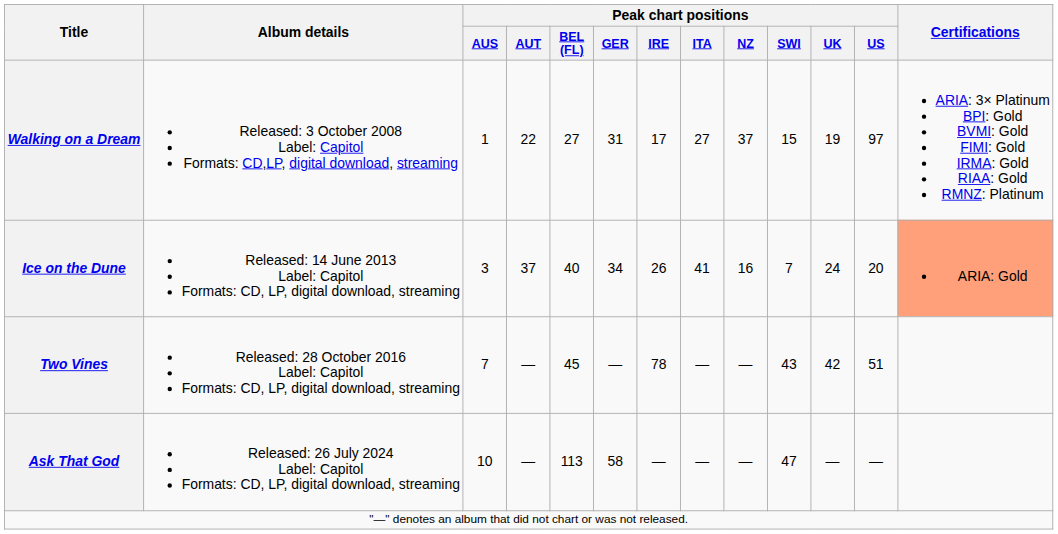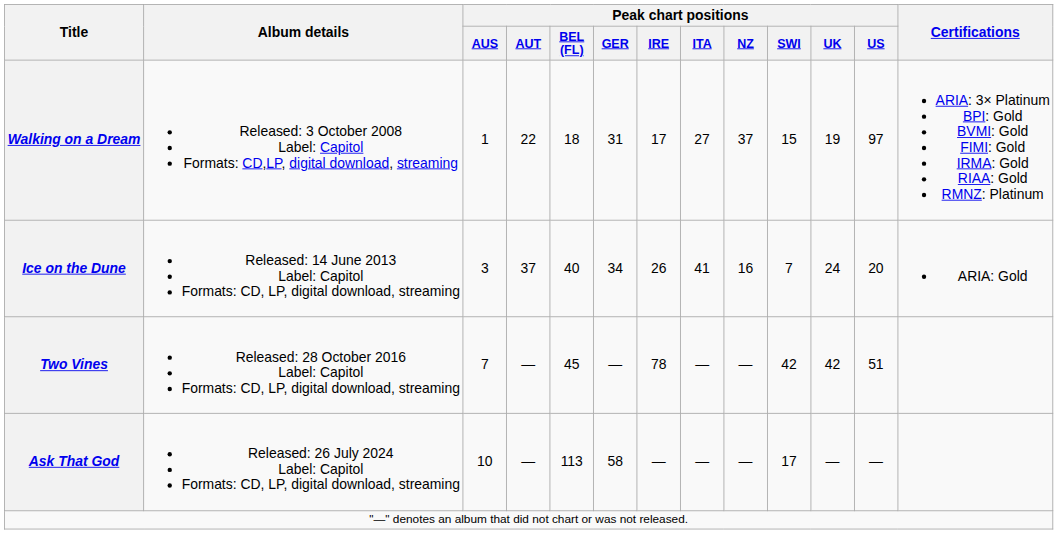 <table class="wikitable plainrowheaders" style="text-align:center;">
 <tr>
 <th scope="col" rowspan="2">Title</th>
 <th scope="col" rowspan="2">Album details</th>
 <th scope="col" colspan="10">Peak chart positions</th>
 <th scope="col" rowspan="2"><a href='#'>Certifications</a></th>
 </tr>
 <tr>
 <th scope="col" style="width:3em;font-size:90%;"><a href='#'>AUS</a><br></th>
 <th scope="col" style="width:3em;font-size:90%;"><a href='#'>AUT</a><br></th>
 <th scope="col" style="width:3em;font-size:90%;"><a href='#'>BEL<br>(FL)</a><br></th>
 <th scope="col" style="width:3em;font-size:90%;"><a href='#'>GER</a><br></th>
 <th scope="col" style="width:3em;font-size:90%;"><a href='#'>IRE</a><br></th>
 <th scope="col" style="width:3em;font-size:90%;"><a href='#'>ITA</a><br></th>
 <th scope="col" style="width:3em;font-size:90%;"><a href='#'>NZ</a><br></th>
 <th scope="col" style="width:3em;font-size:90%;"><a href='#'>SWI</a><br></th>
 <th scope="col" style="width:3em;font-size:90%;"><a href='#'>UK</a><br></th>
 <th scope="col" style="width:3em;font-size:90%;"><a href='#'>US</a><br></th>
 </tr>
 <tr>
 <th scope="row"><em><a href='#'>Walking on a Dream</a></em></th>
 <td><br><ul><li>Released: 3 October 2008</li><li>Label: <a href='#'>Capitol</a></li><li>Formats: <a href='#'>CD</a>,<a href='#'>LP</a>, <a href='#'>digital download</a>, <a href='#'>streaming</a></li></ul></td>
 <td>1</td>
 <td>22</td>
-<td>27</td>
+<td>18</td>
 <td>31</td>
 <td>17</td>
 <td>27</td>
 <td>37</td>
 <td>15</td>
 <td>19</td>
 <td>97</td>
 <td><br><ul><li><a href='#'>ARIA</a>: 3× Platinum</li><li><a href='#'>BPI</a>: Gold</li><li><a href='#'>BVMI</a>: Gold</li><li><a href='#'>FIMI</a>: Gold</li><li><a href='#'>IRMA</a>: Gold</li><li><a href='#'>RIAA</a>: Gold</li><li><a href='#'>RMNZ</a>: Platinum</li></ul></td>
 </tr>
 <tr>
 <th scope="row"><em><a href='#'>Ice on the Dune</a></em></th>
 <td><br><ul><li>Released: 14 June 2013</li><li>Label: Capitol</li><li>Formats: CD, LP, digital download, streaming</li></ul></td>
 <td>3</td>
 <td>37</td>
 <td>40</td>
 <td>34</td>
 <td>26</td>
 <td>41</td>
 <td>16</td>
 <td>7</td>
 <td>24</td>
 <td>20</td>
-<td style="background: lightsalmon;"><br><ul><li>ARIA: Gold</li></ul></td>
+<td><br><ul><li>ARIA: Gold</li></ul></td>
 </tr>
 <tr>
 <th scope="row"><em><a href='#'>Two Vines</a></em></th>
 <td><br><ul><li>Released: 28 October 2016</li><li>Label: Capitol</li><li>Formats: CD, LP, digital download, streaming</li></ul></td>
 <td>7</td>
 <td>—</td>
 <td>45</td>
 <td>—</td>
 <td>78</td>
 <td>—</td>
 <td>—</td>
-<td>43</td>
+<td>42</td>
 <td>42</td>
 <td>51</td>
 <td></td>
 </tr>
 <tr>
 <th scope="row"><em><a href='#'>Ask That God</a></em></th>
 <td><br><ul><li>Released: 26 July 2024</li><li>Label: Capitol</li><li>Formats: CD, LP, digital download, streaming</li></ul></td>
 <td>10</td>
 <td>—</td>
 <td>113</td>
 <td>58</td>
 <td>—</td>
 <td>—</td>
 <td>—</td>
-<td>47</td>
+<td>17</td>
 <td>—</td>
 <td>—</td>
 <td></td>
 </tr>
 <tr>
 <td colspan="14" style="font-size:85%">"—" denotes an album that did not chart or was not released.</td>
 </tr>
 </table>
